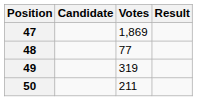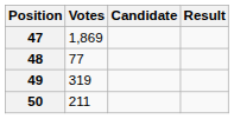 <table class="wikitable sortable col3right">
 <tr>
 <th scope="col">Position</th>
+<th scope="col">Votes</th>
 <th scope="col">Candidate</th>
-<th scope="col">Votes</th>
 <th scope="col">Result</th>
 </tr>
 <tr>
 <th scope="row">47</th>
+<td>1,869</td>
 <td></td>
-<td>1,869</td>
 <td></td>
 </tr>
 <tr>
 <th scope="row">48</th>
+<td>77</td>
 <td></td>
-<td>77</td>
 <td></td>
 </tr>
 <tr>
 <th scope="row">49</th>
+<td>319</td>
 <td></td>
-<td>319</td>
 <td></td>
 </tr>
 <tr>
 <th scope="row">50</th>
+<td>211</td>
 <td></td>
-<td>211</td>
 <td></td>
 </tr>
 </table>
